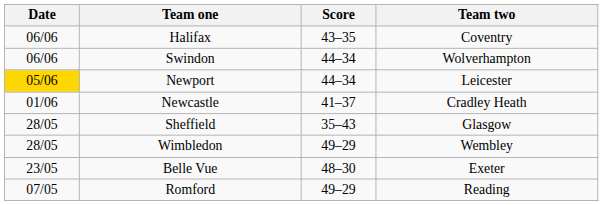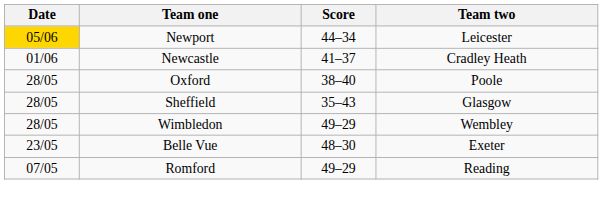 <table class="wikitable" style="text-align: center">
 <tr>
 <th width=80>Date</th>
 <th width=250>Team one</th>
 <th width=80>Score</th>
 <th width=250>Team two</th>
-</tr>
-<tr>
-<td>06/06</td>
-<td>Halifax</td>
-<td>43–35</td>
-<td>Coventry</td>
-</tr>
-<tr>
-<td>06/06</td>
-<td>Swindon</td>
-<td>44–34</td>
-<td>Wolverhampton</td>
 </tr>
 <tr>
 <td style="background: gold;">05/06</td>
 <td>Newport</td>
 <td>44–34</td>
 <td>Leicester</td>
 </tr>
 <tr>
 <td>01/06</td>
 <td>Newcastle</td>
 <td>41–37</td>
 <td>Cradley Heath</td>
+</tr>
+<tr>
+<td>28/05</td>
+<td>Oxford</td>
+<td>38–40</td>
+<td>Poole</td>
 </tr>
 <tr>
 <td>28/05</td>
 <td>Sheffield</td>
 <td>35–43</td>
 <td>Glasgow</td>
 </tr>
 <tr>
 <td>28/05</td>
 <td>Wimbledon</td>
 <td>49–29</td>
 <td>Wembley</td>
 </tr>
 <tr>
 <td>23/05</td>
 <td>Belle Vue</td>
 <td>48–30</td>
 <td>Exeter</td>
 </tr>
 <tr>
 <td>07/05</td>
 <td>Romford</td>
 <td>49–29</td>
 <td>Reading</td>
 </tr>
 </table>
